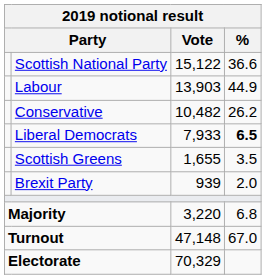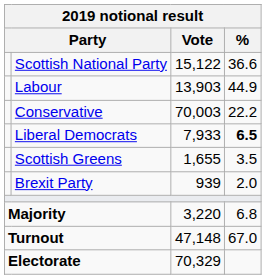 <table class="wikitable">
 <tr>
 <th colspan="4">2019 notional result  </th>
 </tr>
 <tr>
 <th colspan="2" bgcolor="#DDDDFF" width="130px">Party</th>
 <th bgcolor="#DDDDFF" width="50px">Vote</th>
 <th bgcolor="#DDDDFF" width="30px">%</th>
 </tr>
 <tr>
 <td></td>
 <td><a href='#'>Scottish National Party</a></td>
 <td align="right">15,122</td>
 <td align="right">36.6</td>
 </tr>
 <tr>
 <td></td>
 <td><a href='#'>Labour</a></td>
 <td align="right">13,903</td>
 <td align="right">44.9</td>
 </tr>
 <tr>
 <td></td>
 <td><a href='#'>Conservative</a></td>
-<td align="right">10,482</td>
-<td align="right">26.2</td>
+<td align="right">70,003</td>
+<td align="right">22.2</td>
 </tr>
 <tr>
 <td></td>
 <td><a href='#'>Liberal Democrats</a></td>
 <td align="right">7,933</td>
 <td align="right"><strong>6.5</strong></td>
 </tr>
 <tr>
 <td></td>
 <td><a href='#'>Scottish Greens</a></td>
 <td align="right">1,655</td>
 <td align="right">3.5</td>
 </tr>
 <tr>
 <td></td>
 <td><a href='#'> Brexit Party</a></td>
 <td align="right">939</td>
 <td align="right">2.0</td>
 </tr>
 <tr>
 <td colspan="4" bgcolor="#EAECF0"></td>
 </tr>
 <tr>
 <td colspan="2"><strong>Majority</strong></td>
 <td align="right">3,220</td>
 <td align="right">6.8</td>
 </tr>
 <tr>
 <td colspan="2"><strong>Turnout</strong></td>
 <td align="right">47,148</td>
 <td align="right">67.0</td>
 </tr>
 <tr>
 <td colspan="2"><strong>Electorate</strong></td>
 <td align="right">70,329</td>
 </tr>
 </table>
